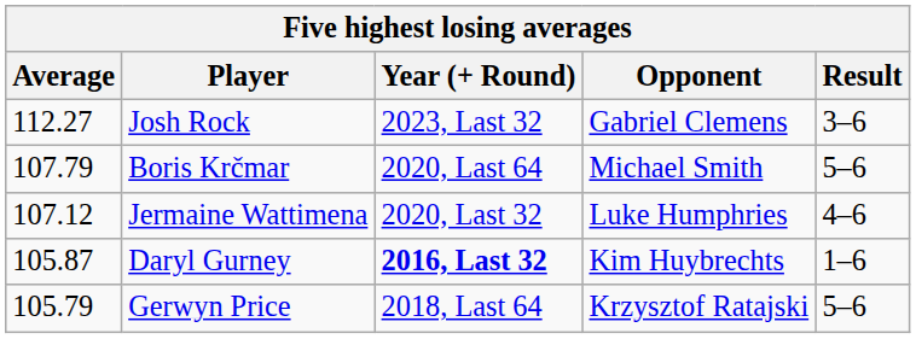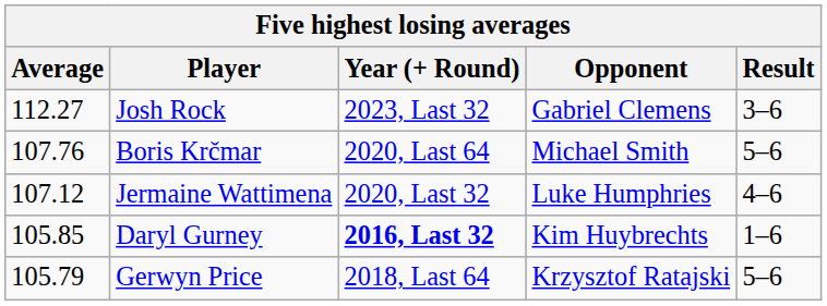 <table class="wikitable sortable">
 <tr>
 <th colspan=5>Five highest losing averages</th>
 </tr>
 <tr>
 <th>Average</th>
 <th>Player</th>
 <th>Year (+ Round)</th>
 <th>Opponent</th>
 <th>Result</th>
 </tr>
 <tr>
 <td>112.27</td>
 <td> <a href='#'>Josh Rock</a></td>
 <td><a href='#'>2023, Last 32</a></td>
 <td> <a href='#'>Gabriel Clemens</a></td>
 <td>3–6</td>
 </tr>
 <tr>
-<td>107.79</td>
+<td>107.76</td>
 <td> <a href='#'>Boris Krčmar</a></td>
 <td><a href='#'>2020, Last 64</a></td>
 <td> <a href='#'>Michael Smith</a></td>
 <td>5–6</td>
 </tr>
 <tr>
 <td>107.12</td>
 <td> <a href='#'>Jermaine Wattimena</a></td>
 <td><a href='#'>2020, Last 32</a></td>
 <td> <a href='#'>Luke Humphries</a></td>
 <td>4–6</td>
 </tr>
 <tr>
-<td>105.87</td>
+<td>105.85</td>
 <td> <a href='#'>Daryl Gurney</a></td>
 <td><strong><a href='#'>2016, Last 32</a></strong></td>
 <td> <a href='#'>Kim Huybrechts</a></td>
 <td>1–6</td>
 </tr>
 <tr>
 <td>105.79</td>
 <td> <a href='#'>Gerwyn Price</a></td>
 <td><a href='#'>2018, Last 64</a></td>
 <td> <a href='#'>Krzysztof Ratajski</a></td>
 <td>5–6</td>
 </tr>
 </table>
